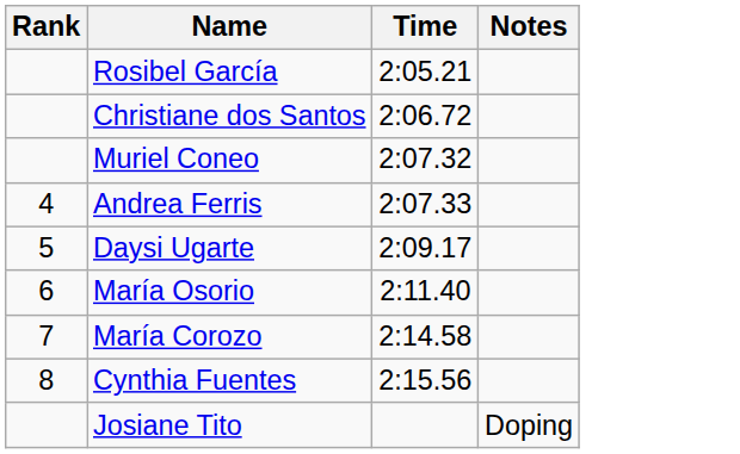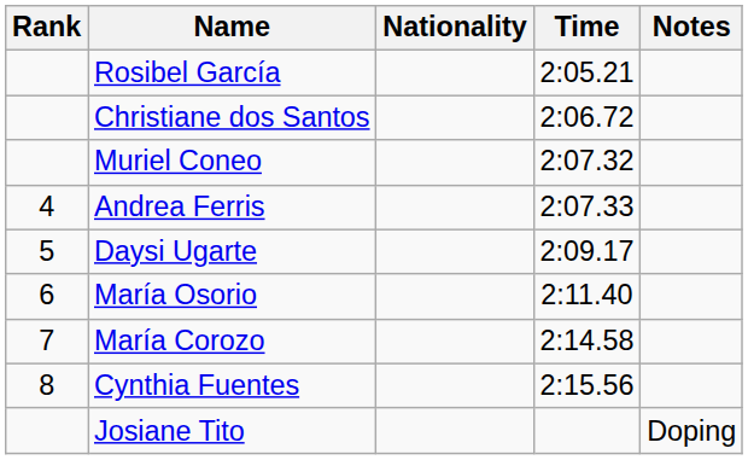 <table class="wikitable sortable" style="text-align:center">
 <tr>
 <th>Rank</th>
 <th>Name</th>
+<th>Nationality</th>
 <th>Time</th>
 <th>Notes</th>
 </tr>
 <tr>
 <td></td>
 <td align=left><a href='#'>Rosibel García</a></td>
+<td align=left></td>
 <td>2:05.21</td>
 <td></td>
 </tr>
 <tr>
 <td></td>
 <td align=left><a href='#'>Christiane dos Santos</a></td>
+<td align=left></td>
 <td>2:06.72</td>
 <td></td>
 </tr>
 <tr>
 <td></td>
 <td align=left><a href='#'>Muriel Coneo</a></td>
+<td align=left></td>
 <td>2:07.32</td>
 <td></td>
 </tr>
 <tr>
 <td>4</td>
 <td align=left><a href='#'>Andrea Ferris</a></td>
+<td align=left></td>
 <td>2:07.33</td>
 <td></td>
 </tr>
 <tr>
 <td>5</td>
 <td align=left><a href='#'>Daysi Ugarte</a></td>
+<td align=left></td>
 <td>2:09.17</td>
 <td></td>
 </tr>
 <tr>
 <td>6</td>
 <td align=left><a href='#'>María Osorio</a></td>
+<td align=left></td>
 <td>2:11.40</td>
 <td></td>
 </tr>
 <tr>
 <td>7</td>
 <td align=left><a href='#'>María Corozo</a></td>
+<td align=left></td>
 <td>2:14.58</td>
 <td></td>
 </tr>
 <tr>
 <td>8</td>
 <td align=left><a href='#'>Cynthia Fuentes</a></td>
+<td align=left></td>
 <td>2:15.56</td>
 <td></td>
 </tr>
 <tr>
 <td></td>
 <td align=left><a href='#'>Josiane Tito</a></td>
+<td align=left></td>
 <td></td>
 <td>Doping</td>
 </tr>
 </table>
